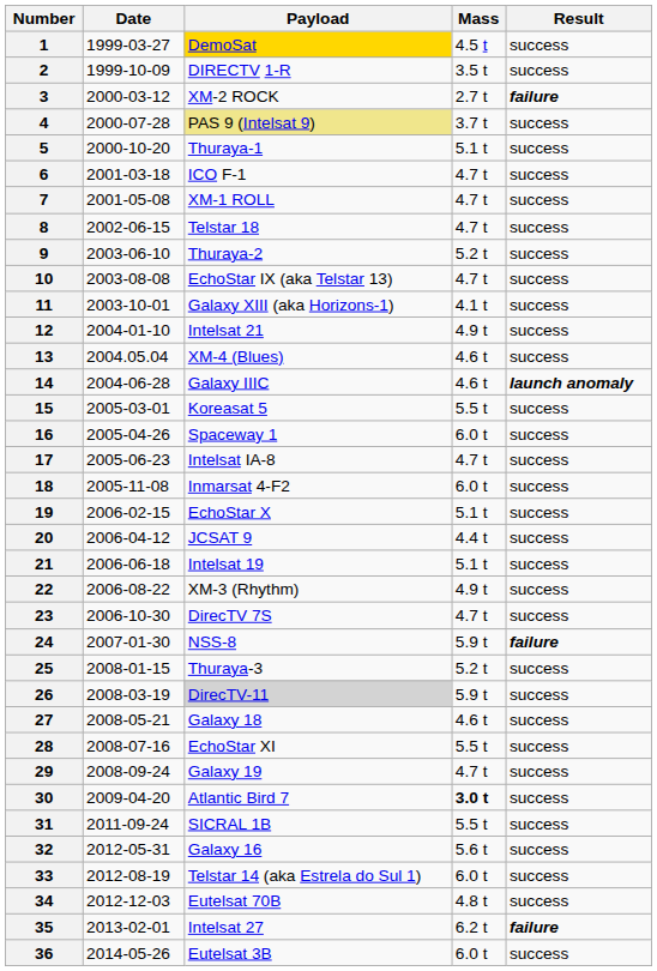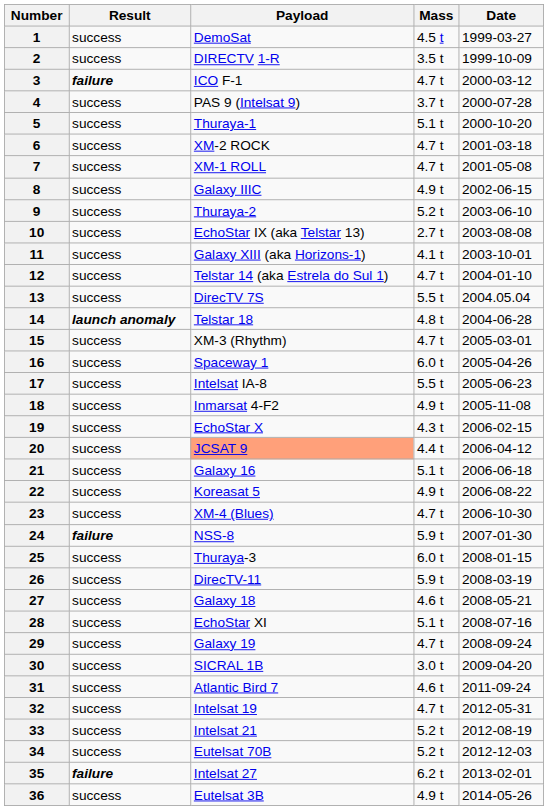 <table class="wikitable sortable" style="font-size:95%;" width="600px">
 <tr>
 <th>Number</th>
-<th>Date</th>
+<th>Result</th>
 <th>Payload</th>
 <th>Mass</th>
-<th>Result</th>
+<th>Date</th>
 </tr>
 <tr>
 <th>1</th>
+<td>success</td>
+<td><a href='#'>DemoSat</a></td>
+<td>4.5 <a href='#'>t</a></td>
 <td>1999-03-27</td>
-<td style="background: gold;"><a href='#'>DemoSat</a></td>
-<td>4.5 <a href='#'>t</a></td>
-<td>success</td>
 </tr>
 <tr>
 <th>2</th>
-<td>1999-10-09</td>
+<td>success</td>
 <td><a href='#'>DIRECTV</a> <a href='#'>1-R</a></td>
 <td>3.5 t</td>
-<td>success</td>
+<td>1999-10-09</td>
 </tr>
 <tr>
 <th>3</th>
+<td><strong><em>failure</em></strong></td>
+<td><a href='#'>ICO</a> F-1</td>
+<td>4.7 t</td>
 <td>2000-03-12</td>
-<td><a href='#'>XM</a>-2 ROCK</td>
-<td>2.7 t</td>
-<td><strong><em>failure</em></strong></td>
 </tr>
 <tr>
 <th>4</th>
+<td>success</td>
+<td>PAS 9 (<a href='#'>Intelsat 9</a>)</td>
+<td>3.7 t</td>
 <td>2000-07-28</td>
-<td style="background: khaki;">PAS 9 (<a href='#'>Intelsat 9</a>)</td>
-<td>3.7 t</td>
-<td>success</td>
 </tr>
 <tr>
 <th>5</th>
-<td>2000-10-20</td>
+<td>success</td>
 <td><a href='#'>Thuraya-1</a></td>
 <td>5.1 t</td>
-<td>success</td>
+<td>2000-10-20</td>
 </tr>
 <tr>
 <th>6</th>
+<td>success</td>
+<td><a href='#'>XM</a>-2 ROCK</td>
+<td>4.7 t</td>
 <td>2001-03-18</td>
-<td><a href='#'>ICO</a> F-1</td>
-<td>4.7 t</td>
-<td>success</td>
 </tr>
 <tr>
 <th>7</th>
-<td>2001-05-08</td>
+<td>success</td>
 <td><a href='#'>XM-1 ROLL</a></td>
 <td>4.7 t</td>
-<td>success</td>
+<td>2001-05-08</td>
 </tr>
 <tr>
 <th>8</th>
+<td>success</td>
+<td><a href='#'>Galaxy IIIC</a></td>
+<td>4.9 t</td>
 <td>2002-06-15</td>
-<td><a href='#'>Telstar 18</a></td>
-<td>4.7 t</td>
-<td>success</td>
 </tr>
 <tr>
 <th>9</th>
-<td>2003-06-10</td>
+<td>success</td>
 <td><a href='#'>Thuraya-2</a></td>
 <td>5.2 t</td>
-<td>success</td>
+<td>2003-06-10</td>
 </tr>
 <tr>
 <th>10</th>
+<td>success</td>
+<td><a href='#'>EchoStar</a> IX (aka <a href='#'>Telstar</a> 13)</td>
+<td>2.7 t</td>
 <td>2003-08-08</td>
-<td><a href='#'>EchoStar</a> IX (aka <a href='#'>Telstar</a> 13)</td>
-<td>4.7 t</td>
-<td>success</td>
 </tr>
 <tr>
 <th>11</th>
-<td>2003-10-01</td>
+<td>success</td>
 <td><a href='#'>Galaxy XIII</a> (aka <a href='#'>Horizons-1</a>)</td>
 <td>4.1 t</td>
-<td>success</td>
+<td>2003-10-01</td>
 </tr>
 <tr>
 <th>12</th>
+<td>success</td>
+<td><a href='#'>Telstar 14</a> (aka <a href='#'>Estrela do Sul 1</a>)</td>
+<td>4.7 t</td>
 <td>2004-01-10</td>
-<td><a href='#'>Intelsat 21</a></td>
-<td>4.9 t</td>
-<td>success</td>
 </tr>
 <tr>
 <th>13</th>
+<td>success</td>
+<td><a href='#'>DirecTV 7S</a></td>
+<td>5.5 t</td>
 <td>2004.05.04</td>
-<td><a href='#'>XM-4 (Blues)</a></td>
-<td>4.6 t</td>
-<td>success</td>
 </tr>
 <tr>
 <th>14</th>
+<td><strong><em>launch anomaly</em></strong></td>
+<td><a href='#'>Telstar 18</a></td>
+<td>4.8 t</td>
 <td>2004-06-28</td>
-<td><a href='#'>Galaxy IIIC</a></td>
-<td>4.6 t</td>
-<td><strong><em>launch anomaly</em></strong></td>
 </tr>
 <tr>
 <th>15</th>
+<td>success</td>
+<td>XM-3 (Rhythm)</td>
+<td>4.7 t</td>
 <td>2005-03-01</td>
-<td><a href='#'>Koreasat 5</a></td>
-<td>5.5 t</td>
-<td>success</td>
 </tr>
 <tr>
 <th>16</th>
-<td>2005-04-26</td>
+<td>success</td>
 <td><a href='#'>Spaceway 1</a></td>
 <td>6.0 t</td>
-<td>success</td>
+<td>2005-04-26</td>
 </tr>
 <tr>
 <th>17</th>
+<td>success</td>
+<td><a href='#'>Intelsat</a> IA-8</td>
+<td>5.5 t</td>
 <td>2005-06-23</td>
-<td><a href='#'>Intelsat</a> IA-8</td>
-<td>4.7 t</td>
-<td>success</td>
 </tr>
 <tr>
 <th>18</th>
+<td>success</td>
+<td><a href='#'>Inmarsat</a> 4-F2</td>
+<td>4.9 t</td>
 <td>2005-11-08</td>
-<td><a href='#'>Inmarsat</a> 4-F2</td>
-<td>6.0 t</td>
-<td>success</td>
 </tr>
 <tr>
 <th>19</th>
+<td>success</td>
+<td><a href='#'>EchoStar X</a></td>
+<td>4.3 t</td>
 <td>2006-02-15</td>
-<td><a href='#'>EchoStar X</a></td>
-<td>5.1 t</td>
-<td>success</td>
 </tr>
 <tr>
 <th>20</th>
+<td>success</td>
+<td style="background: lightsalmon;"><a href='#'>JCSAT 9</a></td>
+<td>4.4 t</td>
 <td>2006-04-12</td>
-<td><a href='#'>JCSAT 9</a></td>
-<td>4.4 t</td>
-<td>success</td>
 </tr>
 <tr>
 <th>21</th>
+<td>success</td>
+<td><a href='#'>Galaxy 16</a></td>
+<td>5.1 t</td>
 <td>2006-06-18</td>
-<td><a href='#'>Intelsat 19</a></td>
-<td>5.1 t</td>
-<td>success</td>
 </tr>
 <tr>
 <th>22</th>
+<td>success</td>
+<td><a href='#'>Koreasat 5</a></td>
+<td>4.9 t</td>
 <td>2006-08-22</td>
-<td>XM-3 (Rhythm)</td>
-<td>4.9 t</td>
-<td>success</td>
 </tr>
 <tr>
 <th>23</th>
+<td>success</td>
+<td><a href='#'>XM-4 (Blues)</a></td>
+<td>4.7 t</td>
 <td>2006-10-30</td>
-<td><a href='#'>DirecTV 7S</a></td>
-<td>4.7 t</td>
-<td>success</td>
 </tr>
 <tr>
 <th>24</th>
-<td>2007-01-30</td>
+<td><strong><em>failure</em></strong></td>
 <td><a href='#'>NSS-8</a></td>
 <td>5.9 t</td>
-<td><strong><em>failure</em></strong></td>
+<td>2007-01-30</td>
 </tr>
 <tr>
 <th>25</th>
+<td>success</td>
+<td><a href='#'>Thuraya</a>-3</td>
+<td>6.0 t</td>
 <td>2008-01-15</td>
-<td><a href='#'>Thuraya</a>-3</td>
-<td>5.2 t</td>
-<td>success</td>
 </tr>
 <tr>
 <th>26</th>
+<td>success</td>
+<td><a href='#'>DirecTV-11</a></td>
+<td>5.9 t</td>
 <td>2008-03-19</td>
-<td style="background: lightgrey;"><a href='#'>DirecTV-11</a></td>
-<td>5.9 t</td>
-<td>success</td>
 </tr>
 <tr>
 <th>27</th>
-<td>2008-05-21</td>
+<td>success</td>
 <td><a href='#'>Galaxy 18</a></td>
 <td>4.6 t</td>
-<td>success</td>
+<td>2008-05-21</td>
 </tr>
 <tr>
 <th>28</th>
+<td>success</td>
+<td><a href='#'>EchoStar</a> XI</td>
+<td>5.1 t</td>
 <td>2008-07-16</td>
-<td><a href='#'>EchoStar</a> XI</td>
-<td>5.5 t</td>
-<td>success</td>
 </tr>
 <tr>
 <th>29</th>
-<td>2008-09-24</td>
+<td>success</td>
 <td><a href='#'>Galaxy 19</a></td>
 <td>4.7 t</td>
-<td>success</td>
+<td>2008-09-24</td>
 </tr>
 <tr>
 <th>30</th>
+<td>success</td>
+<td><a href='#'>SICRAL 1B</a></td>
+<td>3.0 t</td>
 <td>2009-04-20</td>
-<td><a href='#'>Atlantic Bird 7</a></td>
-<td><strong>3.0 t</strong></td>
-<td>success</td>
 </tr>
 <tr>
 <th>31</th>
+<td>success</td>
+<td><a href='#'>Atlantic Bird 7</a></td>
+<td>4.6 t</td>
 <td>2011-09-24</td>
-<td><a href='#'>SICRAL 1B</a></td>
-<td>5.5 t</td>
-<td>success</td>
 </tr>
 <tr>
 <th>32</th>
+<td>success</td>
+<td><a href='#'>Intelsat 19</a></td>
+<td>4.7 t</td>
 <td>2012-05-31</td>
-<td><a href='#'>Galaxy 16</a></td>
-<td>5.6 t</td>
-<td>success</td>
 </tr>
 <tr>
 <th>33</th>
+<td>success</td>
+<td><a href='#'>Intelsat 21</a></td>
+<td>5.2 t</td>
 <td>2012-08-19</td>
-<td><a href='#'>Telstar 14</a> (aka <a href='#'>Estrela do Sul 1</a>)</td>
-<td>6.0 t</td>
-<td>success</td>
 </tr>
 <tr>
 <th>34</th>
+<td>success</td>
+<td><a href='#'>Eutelsat 70B</a></td>
+<td>5.2 t</td>
 <td>2012-12-03</td>
-<td><a href='#'>Eutelsat 70B</a></td>
-<td>4.8 t</td>
-<td>success</td>
 </tr>
 <tr>
 <th>35</th>
-<td>2013-02-01</td>
+<td><strong><em>failure</em></strong></td>
 <td><a href='#'>Intelsat 27</a></td>
 <td>6.2 t</td>
-<td><strong><em>failure</em></strong></td>
+<td>2013-02-01</td>
 </tr>
 <tr>
 <th>36</th>
+<td>success</td>
+<td><a href='#'>Eutelsat 3B</a></td>
+<td>4.9 t</td>
 <td>2014-05-26</td>
-<td><a href='#'>Eutelsat 3B</a></td>
-<td>6.0 t</td>
-<td>success</td>
 </tr>
 </table>
